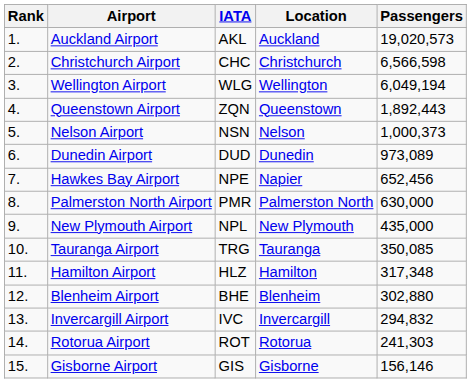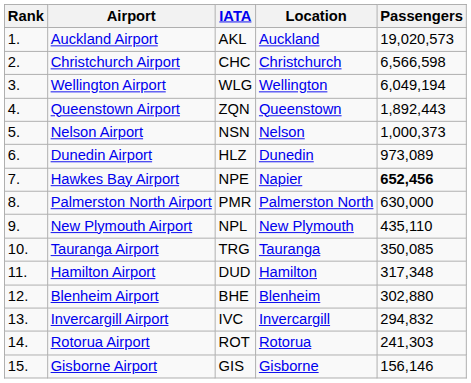 <table class="wikitable">
 <tr>
 <th>Rank</th>
 <th>Airport</th>
 <th><a href='#'>IATA</a></th>
 <th>Location</th>
 <th>Passengers</th>
 </tr>
 <tr>
 <td>1.</td>
 <td><a href='#'>Auckland Airport</a></td>
 <td>AKL</td>
 <td><a href='#'>Auckland</a></td>
 <td>19,020,573</td>
 </tr>
 <tr>
 <td>2.</td>
 <td><a href='#'>Christchurch Airport</a></td>
 <td>CHC</td>
 <td><a href='#'>Christchurch</a></td>
 <td>6,566,598</td>
 </tr>
 <tr>
 <td>3.</td>
 <td><a href='#'>Wellington Airport</a></td>
 <td>WLG</td>
 <td><a href='#'>Wellington</a></td>
 <td>6,049,194</td>
 </tr>
 <tr>
 <td>4.</td>
 <td><a href='#'>Queenstown Airport</a></td>
 <td>ZQN</td>
 <td><a href='#'>Queenstown</a></td>
 <td>1,892,443 </td>
 </tr>
 <tr>
 <td>5.</td>
 <td><a href='#'>Nelson Airport</a></td>
 <td>NSN</td>
 <td><a href='#'>Nelson</a></td>
 <td>1,000,373</td>
 </tr>
 <tr>
 <td>6.</td>
 <td><a href='#'>Dunedin Airport</a></td>
-<td>DUD</td>
+<td>HLZ</td>
 <td><a href='#'>Dunedin</a></td>
 <td>973,089</td>
 </tr>
 <tr>
 <td>7.</td>
 <td><a href='#'>Hawkes Bay Airport</a></td>
 <td>NPE</td>
 <td><a href='#'>Napier</a></td>
-<td>652,456  </td>
+<td><strong>652,456  </strong></td>
 </tr>
 <tr>
 <td>8.</td>
 <td><a href='#'>Palmerston North Airport</a></td>
 <td>PMR</td>
 <td><a href='#'>Palmerston North</a></td>
 <td>630,000</td>
 </tr>
 <tr>
 <td>9.</td>
 <td><a href='#'>New Plymouth Airport</a></td>
 <td>NPL</td>
 <td><a href='#'>New Plymouth</a></td>
-<td>435,000</td>
+<td>435,110</td>
 </tr>
 <tr>
 <td>10.</td>
 <td><a href='#'>Tauranga Airport</a></td>
 <td>TRG</td>
 <td><a href='#'>Tauranga</a></td>
 <td>350,085</td>
 </tr>
 <tr>
 <td>11.</td>
 <td><a href='#'>Hamilton Airport</a></td>
-<td>HLZ</td>
+<td>DUD</td>
 <td><a href='#'>Hamilton</a></td>
 <td>317,348</td>
 </tr>
 <tr>
 <td>12.</td>
 <td><a href='#'>Blenheim Airport</a></td>
 <td>BHE</td>
 <td><a href='#'>Blenheim</a></td>
 <td>302,880</td>
 </tr>
 <tr>
 <td>13.</td>
 <td><a href='#'>Invercargill Airport</a></td>
 <td>IVC</td>
 <td><a href='#'>Invercargill</a></td>
 <td>294,832</td>
 </tr>
 <tr>
 <td>14.</td>
 <td><a href='#'>Rotorua Airport</a></td>
 <td>ROT</td>
 <td><a href='#'>Rotorua</a></td>
 <td>241,303</td>
 </tr>
 <tr>
 <td>15.</td>
 <td><a href='#'>Gisborne Airport</a></td>
 <td>GIS</td>
 <td><a href='#'>Gisborne</a></td>
 <td>156,146</td>
 </tr>
 </table>
